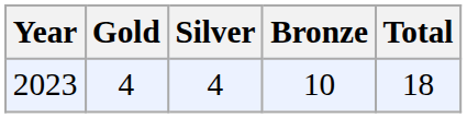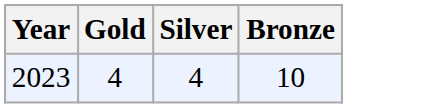 <table class="sortable wikitable" style="font-size: 90%;">
 <tr>
 <th>Year</th>
 <th>Gold</th>
 <th>Silver</th>
 <th>Bronze</th>
-<th>Total</th>
 </tr>
 <tr style="background:#ECF2FF">
 <td align="center">2023</td>
 <td align="center">4</td>
 <td align="center">4</td>
 <td align="center">10</td>
-<td align="center">18</td>
 </tr>
 </table>
